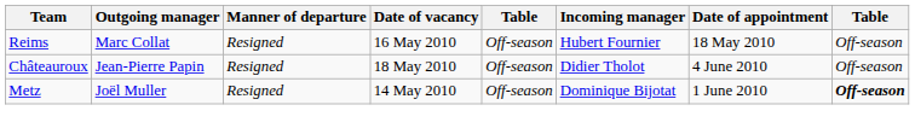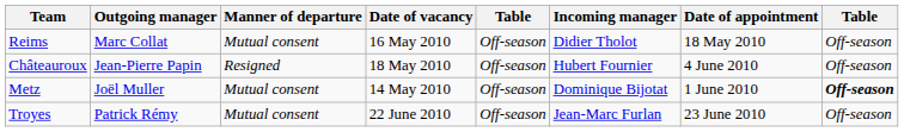 <table class="wikitable">
 <tr>
 <th>Team</th>
 <th>Outgoing manager</th>
 <th>Manner of departure</th>
 <th>Date of vacancy</th>
 <th>Table</th>
 <th>Incoming manager</th>
 <th>Date of appointment</th>
 <th>Table</th>
 </tr>
 <tr>
 <td><a href='#'>Reims</a></td>
 <td> <a href='#'>Marc Collat</a></td>
-<td><em>Resigned</em></td>
+<td><em>Mutual consent</em></td>
 <td>16 May 2010</td>
 <td><em>Off-season</em></td>
-<td> <a href='#'>Hubert Fournier</a></td>
+<td> <a href='#'>Didier Tholot</a></td>
 <td>18 May 2010</td>
 <td><em>Off-season</em></td>
 </tr>
 <tr>
 <td><a href='#'>Châteauroux</a></td>
 <td> <a href='#'>Jean-Pierre Papin</a></td>
 <td><em>Resigned</em></td>
 <td>18 May 2010</td>
 <td><em>Off-season</em></td>
-<td> <a href='#'>Didier Tholot</a></td>
+<td> <a href='#'>Hubert Fournier</a></td>
 <td>4 June 2010</td>
 <td><em>Off-season</em></td>
 </tr>
 <tr>
 <td><a href='#'>Metz</a></td>
 <td> <a href='#'>Joël Muller</a></td>
-<td><em>Resigned</em></td>
+<td><em>Mutual consent</em></td>
 <td>14 May 2010</td>
 <td><em>Off-season</em></td>
 <td> <a href='#'>Dominique Bijotat</a></td>
 <td>1 June 2010</td>
 <td><strong><em>Off-season</em></strong></td>
 </tr>
+<tr>
+<td><a href='#'>Troyes</a></td>
+<td> <a href='#'>Patrick Rémy</a></td>
+<td><em>Mutual consent</em></td>
+<td>22 June 2010</td>
+<td><em>Off-season</em></td>
+<td> <a href='#'>Jean-Marc Furlan</a></td>
+<td>23 June 2010</td>
+<td><em>Off-season</em></td>
+</tr>
 </table>
